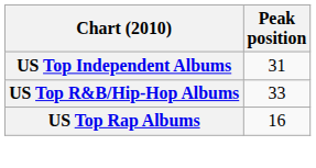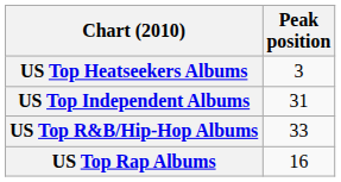 <table class="wikitable sortable plainrowheaders">
 <tr>
 <th>Chart (2010)</th>
 <th>Peak<br>position</th>
+</tr>
+<tr>
+<th scope="row">US <a href='#'>Top Heatseekers Albums</a></th>
+<td style="text-align:center;">3</td>
 </tr>
 <tr>
 <th scope="row">US <a href='#'>Top Independent Albums</a></th>
 <td style="text-align:center;">31</td>
 </tr>
 <tr>
 <th scope="row">US <a href='#'>Top R&B/Hip-Hop Albums</a></th>
 <td style="text-align:center;">33</td>
 </tr>
 <tr>
 <th scope="row">US <a href='#'>Top Rap Albums</a></th>
 <td style="text-align:center;">16</td>
 </tr>
 </table>
